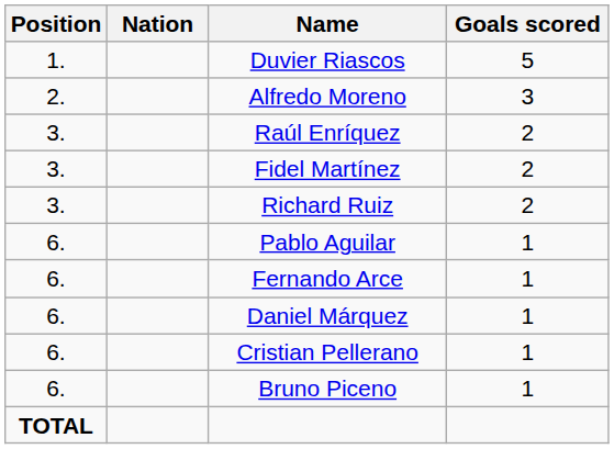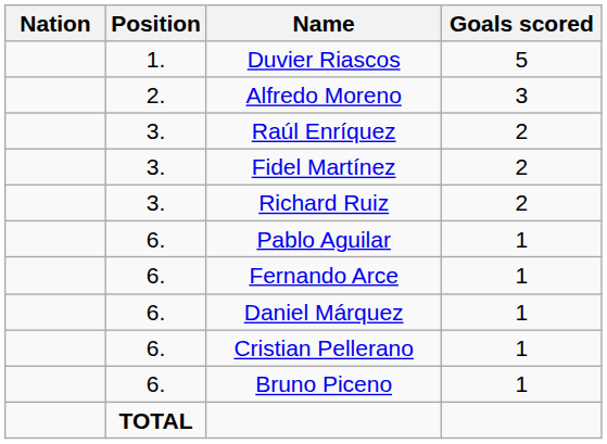 <table class="wikitable" style="font-size: 95%; text-align: center;">
 <tr>
+<th width=60>Nation</th>
 <th width=60>Position</th>
-<th width=60>Nation</th>
 <th width=150>Name</th>
 <th width=100>Goals scored</th>
 </tr>
 <tr>
+<td></td>
 <td>1.</td>
-<td></td>
 <td><a href='#'>Duvier Riascos</a></td>
 <td>5</td>
 </tr>
 <tr>
+<td></td>
 <td>2.</td>
-<td></td>
 <td><a href='#'>Alfredo Moreno</a></td>
 <td>3</td>
 </tr>
 <tr>
+<td></td>
 <td>3.</td>
-<td></td>
 <td><a href='#'>Raúl Enríquez</a></td>
 <td>2</td>
 </tr>
 <tr>
+<td></td>
 <td>3.</td>
-<td></td>
 <td><a href='#'>Fidel Martínez</a></td>
 <td>2</td>
 </tr>
 <tr>
+<td></td>
 <td>3.</td>
-<td></td>
 <td><a href='#'>Richard Ruiz</a></td>
 <td>2</td>
 </tr>
 <tr>
+<td></td>
 <td>6.</td>
-<td></td>
 <td><a href='#'>Pablo Aguilar</a></td>
 <td>1</td>
 </tr>
 <tr>
+<td></td>
 <td>6.</td>
-<td></td>
 <td><a href='#'>Fernando Arce</a></td>
 <td>1</td>
 </tr>
 <tr>
+<td></td>
 <td>6.</td>
-<td></td>
 <td><a href='#'>Daniel Márquez</a></td>
 <td>1</td>
 </tr>
 <tr>
+<td></td>
 <td>6.</td>
-<td></td>
 <td><a href='#'>Cristian Pellerano</a></td>
 <td>1</td>
 </tr>
 <tr>
+<td></td>
 <td>6.</td>
-<td></td>
 <td><a href='#'>Bruno Piceno</a></td>
 <td>1</td>
 </tr>
 <tr>
+<td></td>
 <td><strong>TOTAL</strong></td>
-<td></td>
 <td></td>
 <td></td>
 </tr>
 </table>
